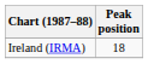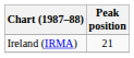 <table class="wikitable sortable">
 <tr>
 <th>Chart (1987–88)</th>
 <th>Peak<br>position</th>
 </tr>
 <tr>
 </tr>
 <tr>
 <td>Ireland (<a href='#'>IRMA</a>)</td>
-<td align="center">18</td>
+<td align="center">21</td>
 </tr>
 <tr>
 </tr>
 <tr>
 </tr>
 <tr>
 </tr>
 <tr>
 </tr>
 <tr>
 </tr>
 <tr>
 </tr>
 <tr>
 </tr>
 </table>
